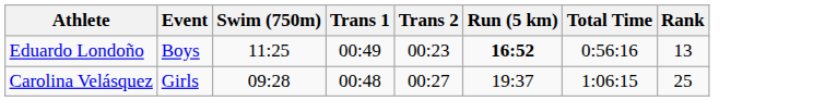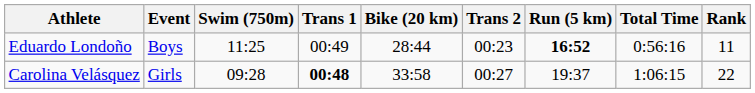 <table class="wikitable" style="font-size:90%;">
 <tr>
 <th>Athlete</th>
 <th>Event</th>
 <th>Swim (750m)</th>
 <th>Trans 1</th>
+<th>Bike (20 km)</th>
 <th>Trans 2</th>
 <th>Run (5 km)</th>
 <th>Total Time</th>
 <th>Rank</th>
 </tr>
 <tr align=center>
 <td align=left><a href='#'>Eduardo Londoño</a></td>
 <td align=left><a href='#'>Boys</a></td>
 <td>11:25</td>
 <td>00:49</td>
+<td>28:44</td>
 <td>00:23</td>
 <td><strong>16:52</strong></td>
 <td>0:56:16</td>
-<td>13</td>
+<td>11</td>
 </tr>
 <tr align=center>
 <td align=left><a href='#'>Carolina Velásquez</a></td>
 <td align=left><a href='#'>Girls</a></td>
 <td>09:28</td>
-<td>00:48</td>
+<td><strong>00:48</strong></td>
+<td>33:58</td>
 <td>00:27</td>
 <td>19:37</td>
 <td>1:06:15</td>
-<td>25</td>
+<td>22</td>
 </tr>
 </table>
